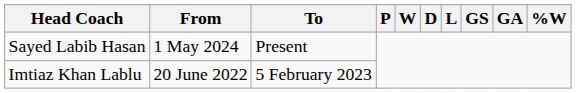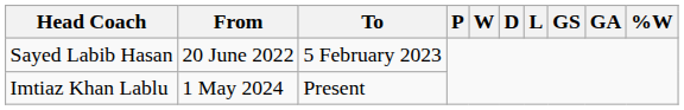 <table class="wikitable sortable" style="text-align: center">
 <tr>
 <th>Head Coach</th>
 <th class="unsortable">From</th>
 <th class="unsortable">To</th>
 <th abbr="3">P</th>
 <th abbr="1">W</th>
 <th abbr="1">D</th>
 <th abbr="1">L</th>
 <th abbr="4">GS</th>
 <th abbr="6">GA</th>
 <th abbr="50">%W</th>
 </tr>
 <tr>
 <td align="left"> Sayed Labib Hasan</td>
+<td align="left">20 June 2022</td>
+<td align="left">5 February 2023<br></td>
+</tr>
+<tr>
+<td align="left"> Imtiaz Khan Lablu</td>
 <td align="left">1 May 2024</td>
 <td align="left">Present<br></td>
 </tr>
-<tr>
-<td align="left"> Imtiaz Khan Lablu</td>
-<td align="left">20 June 2022</td>
-<td align="left">5 February 2023<br></td>
-</tr>
 </table>
